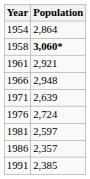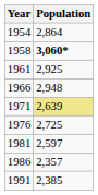 <table class="wikitable">
 <tr>
 <th>Year</th>
 <th>Population</th>
 </tr>
 <tr>
 <td>1954</td>
 <td>2,864</td>
 </tr>
 <tr>
 <td>1958</td>
 <td><strong>3,060*</strong></td>
 </tr>
 <tr>
 <td>1961</td>
-<td>2,921</td>
+<td>2,925</td>
 </tr>
 <tr>
 <td>1966</td>
 <td>2,948</td>
 </tr>
 <tr>
 <td>1971</td>
-<td>2,639</td>
+<td style="background: khaki;">2,639</td>
 </tr>
 <tr>
 <td>1976</td>
-<td>2,724</td>
+<td>2,725</td>
 </tr>
 <tr>
 <td>1981</td>
 <td>2,597</td>
 </tr>
 <tr>
 <td>1986</td>
 <td>2,357</td>
 </tr>
 <tr>
 <td>1991</td>
 <td>2,385</td>
 </tr>
 </table>
